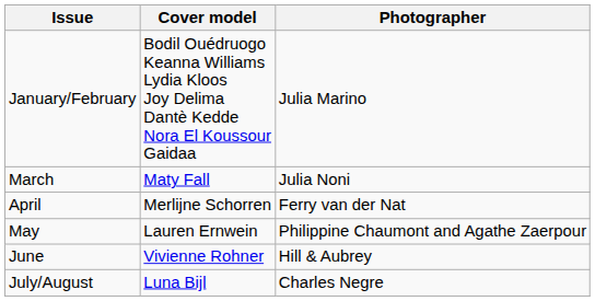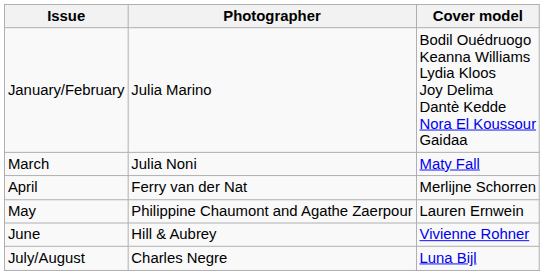 <table class="sortable wikitable">
 <tr>
 <th>Issue</th>
+<th>Photographer</th>
 <th>Cover model</th>
-<th>Photographer</th>
 </tr>
 <tr>
 <td>January/February</td>
+<td>Julia Marino</td>
 <td>Bodil Ouédruogo <br> Keanna Williams <br> Lydia Kloos <br> Joy Delima <br> Dantè Kedde <br> <a href='#'>Nora El Koussour</a> <br> Gaidaa</td>
-<td>Julia Marino</td>
 </tr>
 <tr>
 <td>March</td>
+<td>Julia Noni</td>
 <td><a href='#'>Maty Fall</a></td>
-<td>Julia Noni</td>
 </tr>
 <tr>
 <td>April</td>
+<td>Ferry van der Nat</td>
 <td>Merlijne Schorren</td>
-<td>Ferry van der Nat</td>
 </tr>
 <tr>
 <td>May</td>
+<td>Philippine Chaumont and Agathe Zaerpour</td>
 <td>Lauren Ernwein</td>
-<td>Philippine Chaumont and Agathe Zaerpour</td>
 </tr>
 <tr>
 <td>June</td>
+<td>Hill & Aubrey</td>
 <td><a href='#'>Vivienne Rohner</a></td>
-<td>Hill & Aubrey</td>
 </tr>
 <tr>
 <td>July/August</td>
+<td>Charles Negre</td>
 <td><a href='#'>Luna Bijl</a></td>
-<td>Charles Negre</td>
 </tr>
 </table>
